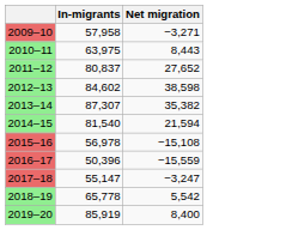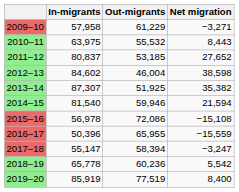 <table class="wikitable">
 <tr>
 <th></th>
 <th>In-migrants</th>
+<th>Out-migrants</th>
 <th>Net migration</th>
 </tr>
 <tr style="text-align:right;">
 <td style="background: #EA6A6A;">2009–10</td>
 <td> 57,958</td>
+<td> 61,229</td>
 <td> −3,271</td>
 </tr>
 <tr style="text-align:right;">
 <td style="background: #90EE90;">2010–11</td>
 <td> 63,975</td>
+<td> 55,532</td>
 <td> 8,443</td>
 </tr>
 <tr style="text-align:right;">
 <td style="background: #90EE90;">2011–12</td>
 <td> 80,837</td>
+<td> 53,185</td>
 <td> 27,652</td>
 </tr>
 <tr style="text-align:right;">
 <td style="background: #90EE90;">2012–13</td>
 <td> 84,602</td>
+<td> 46,004</td>
 <td> 38,598</td>
 </tr>
 <tr style="text-align:right;">
 <td style="background: #90EE90;">2013–14</td>
 <td> 87,307</td>
+<td> 51,925</td>
 <td> 35,382</td>
 </tr>
 <tr style="text-align:right;">
 <td style="background: #90EE90;">2014–15</td>
 <td> 81,540</td>
+<td> 59,946</td>
 <td> 21,594</td>
 </tr>
 <tr style="text-align:right;">
 <td style="background: #EA6A6A;">2015–16</td>
 <td> 56,978</td>
+<td> 72,086</td>
 <td> −15,108</td>
 </tr>
 <tr style="text-align:right;">
 <td style="background: #EA6A6A;">2016–17</td>
 <td> 50,396</td>
+<td> 65,955</td>
 <td> −15,559</td>
 </tr>
 <tr style="text-align:right;">
 <td style="background: #EA6A6A;">2017–18</td>
 <td> 55,147</td>
+<td> 58,394</td>
 <td> −3,247</td>
 </tr>
 <tr style="text-align:right;">
 <td style="background: #90EE90;">2018–19</td>
 <td> 65,778</td>
+<td> 60,236</td>
 <td> 5,542</td>
 </tr>
 <tr style="text-align:right;">
 <td style="background: #90EE90;">2019–20</td>
 <td> 85,919</td>
+<td> 77,519</td>
 <td> 8,400</td>
 </tr>
 </table>
